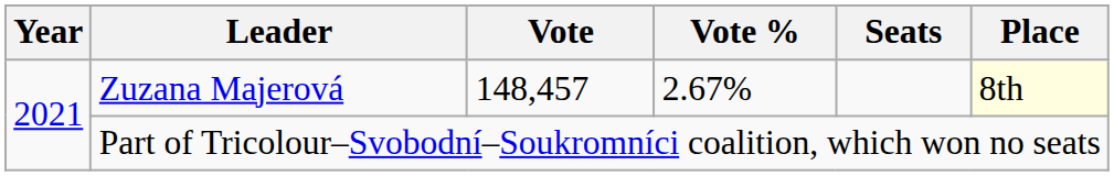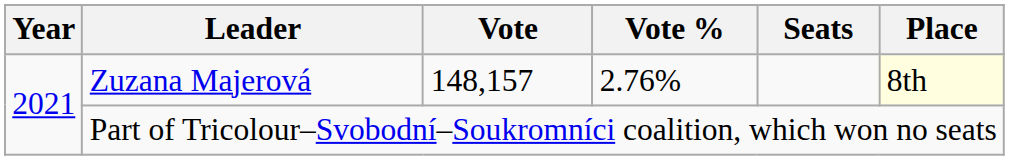 <table class="wikitable">
 <tr>
 <th>Year</th>
 <th>Leader</th>
 <th>Vote</th>
 <th>Vote %</th>
 <th>Seats</th>
 <th>Place</th>
 </tr>
 <tr>
 <td rowspan=2><a href='#'>2021</a></td>
 <td><a href='#'>Zuzana Majerová</a></td>
-<td>148,457</td>
-<td>2.67%</td>
+<td>148,157</td>
+<td>2.76%</td>
 <td></td>
 <td style="background: lightyellow;">8th</td>
 </tr>
 <tr>
 <td colspan=5>Part of Tricolour–<a href='#'>Svobodní</a>–<a href='#'>Soukromníci</a> coalition, which won no seats</td>
 </tr>
 </table>
